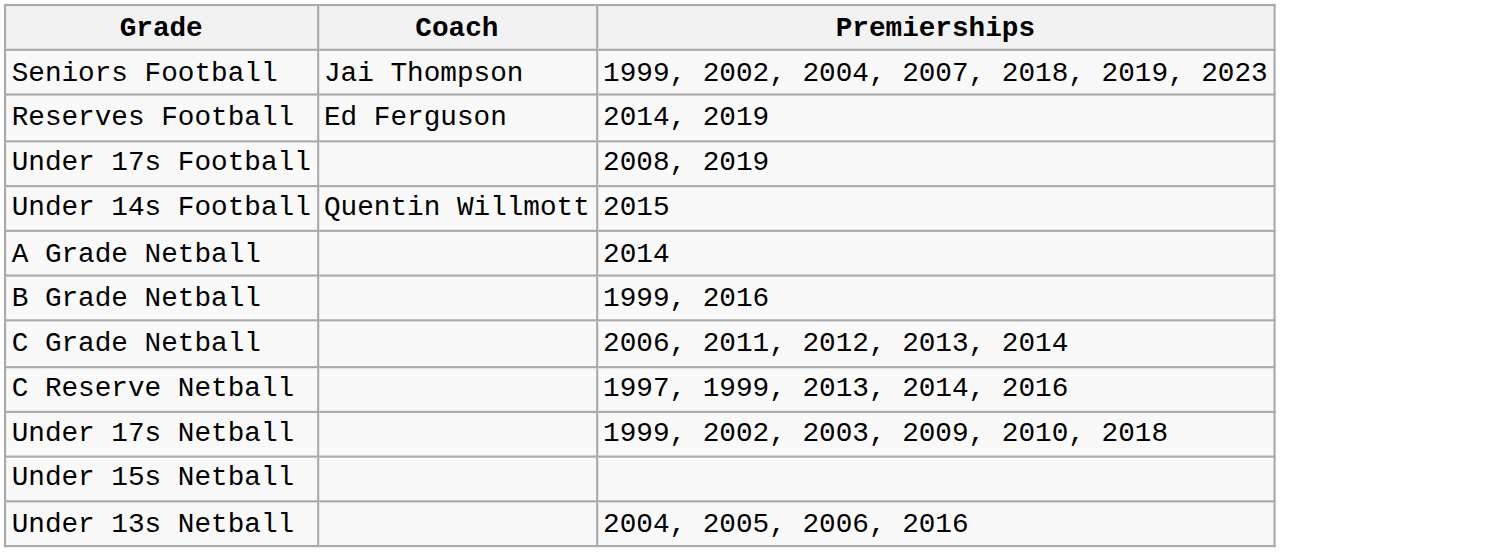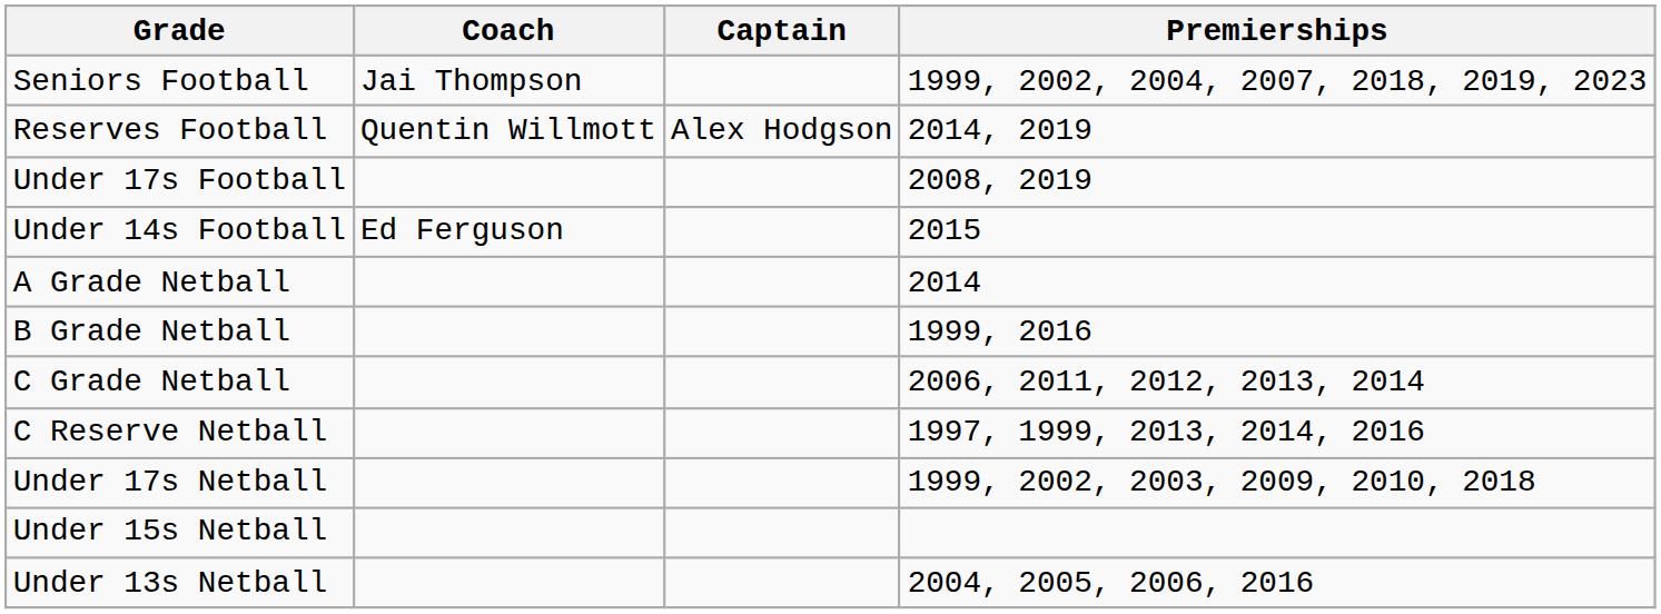 <table class="wikitable">
 <tr>
 <th>Grade</th>
 <th>Coach</th>
+<th>Captain</th>
 <th>Premierships</th>
 </tr>
 <tr>
 <td>Seniors Football</td>
 <td>Jai Thompson</td>
+<td></td>
 <td>1999, 2002, 2004, 2007, 2018, 2019, 2023</td>
 </tr>
 <tr>
 <td>Reserves Football</td>
-<td>Ed Ferguson</td>
+<td>Quentin Willmott</td>
+<td>Alex Hodgson</td>
 <td>2014, 2019</td>
 </tr>
 <tr>
 <td>Under 17s Football</td>
 <td></td>
+<td></td>
 <td>2008, 2019</td>
 </tr>
 <tr>
 <td>Under 14s Football</td>
-<td>Quentin Willmott</td>
+<td>Ed Ferguson</td>
+<td></td>
 <td>2015</td>
 </tr>
 <tr>
 <td>A Grade Netball</td>
+<td></td>
 <td></td>
 <td>2014</td>
 </tr>
 <tr>
 <td>B Grade Netball</td>
 <td></td>
+<td></td>
 <td>1999, 2016</td>
 </tr>
 <tr>
 <td>C Grade Netball</td>
+<td></td>
 <td></td>
 <td>2006, 2011, 2012, 2013, 2014</td>
 </tr>
 <tr>
 <td>C Reserve Netball</td>
 <td></td>
+<td></td>
 <td>1997, 1999, 2013, 2014, 2016</td>
 </tr>
 <tr>
 <td>Under 17s Netball</td>
+<td></td>
 <td></td>
 <td>1999, 2002, 2003, 2009, 2010, 2018</td>
 </tr>
 <tr>
 <td>Under 15s Netball</td>
 <td></td>
 <td></td>
+<td></td>
 </tr>
 <tr>
 <td>Under 13s Netball</td>
 <td></td>
+<td></td>
 <td>2004, 2005, 2006, 2016</td>
 </tr>
 </table>
